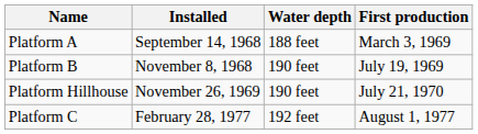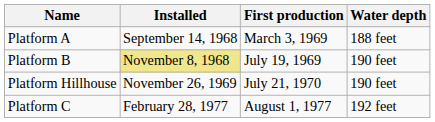 <table class="wikitable">
 <tr>
 <th>Name</th>
 <th>Installed</th>
+<th>First production</th>
 <th>Water depth</th>
-<th>First production</th>
 </tr>
 <tr>
 <td>Platform A</td>
 <td>September 14, 1968</td>
+<td>March 3, 1969</td>
 <td>188 feet</td>
-<td>March 3, 1969</td>
 </tr>
 <tr>
 <td>Platform B</td>
-<td>November 8, 1968</td>
+<td style="background: khaki;">November 8, 1968</td>
+<td>July 19, 1969</td>
 <td>190 feet</td>
-<td>July 19, 1969</td>
 </tr>
 <tr>
 <td>Platform Hillhouse</td>
 <td>November 26, 1969</td>
+<td>July 21, 1970</td>
 <td>190 feet</td>
-<td>July 21, 1970</td>
 </tr>
 <tr>
 <td>Platform C</td>
 <td>February 28, 1977</td>
+<td>August 1, 1977</td>
 <td>192 feet</td>
-<td>August 1, 1977</td>
 </tr>
 </table>
